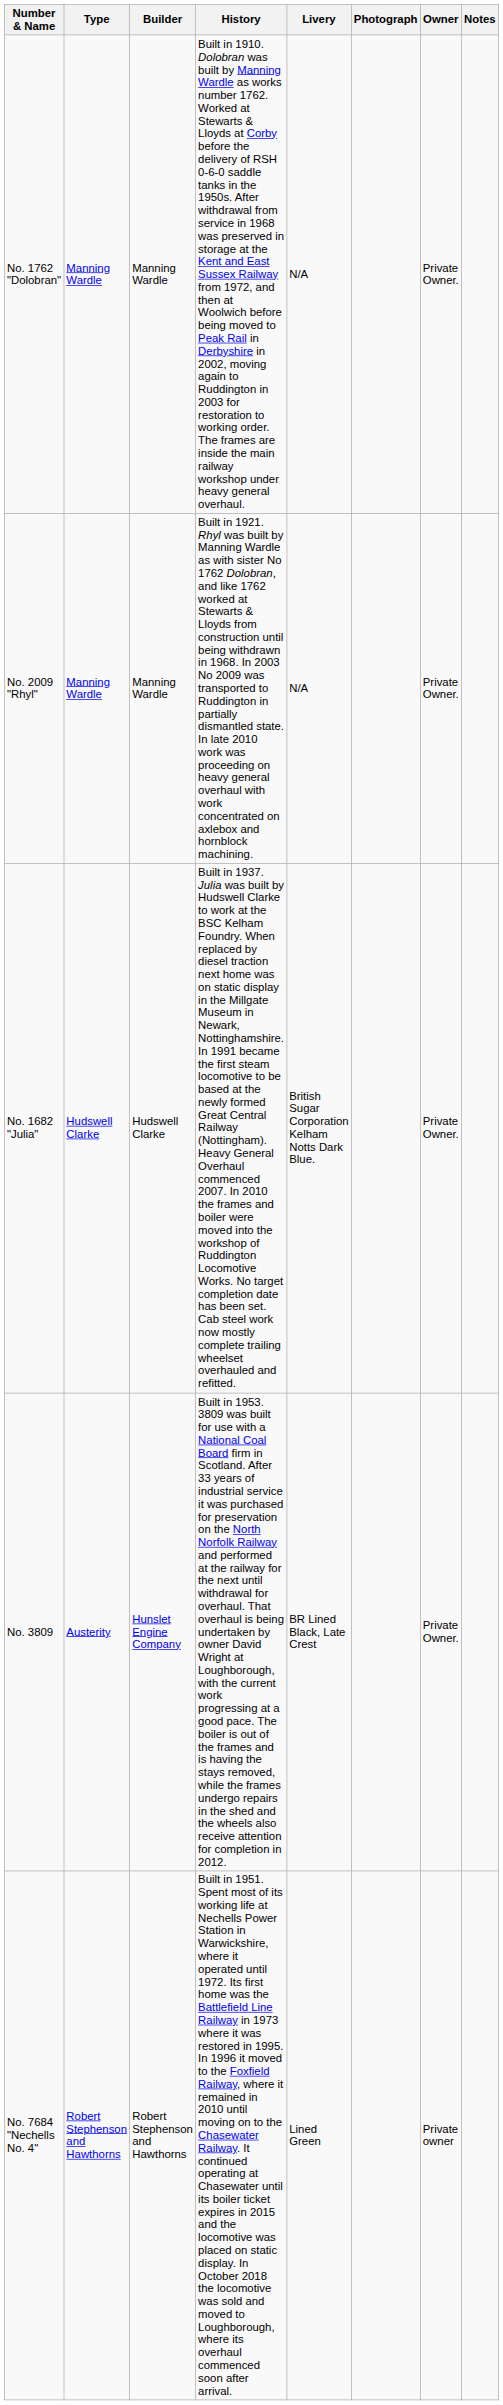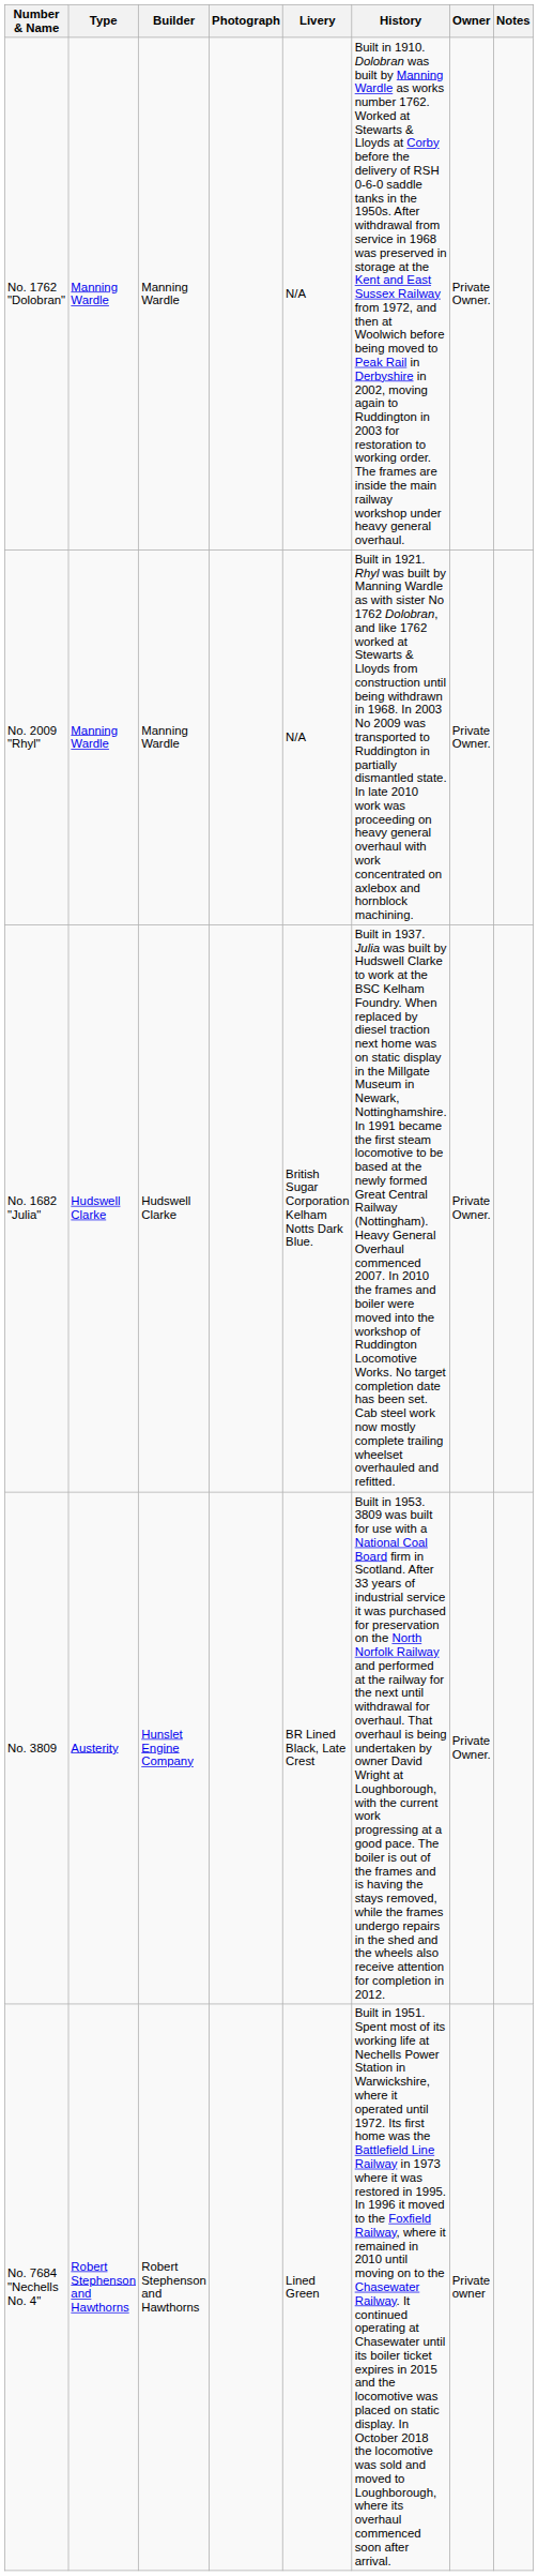 <table class="wikitable">
 <tr>
 <th>Number & Name</th>
 <th>Type</th>
 <th>Builder</th>
+<th>Photograph</th>
+<th>Livery</th>
 <th>History</th>
-<th>Livery</th>
-<th>Photograph</th>
 <th>Owner</th>
 <th>Notes</th>
 </tr>
 <tr>
 <td>No. 1762 "Dolobran"</td>
 <td><a href='#'>Manning Wardle</a> </td>
 <td>Manning Wardle</td>
+<td></td>
+<td>N/A</td>
 <td>Built in 1910. <em>Dolobran</em> was built by <a href='#'>Manning Wardle</a> as works number 1762. Worked at Stewarts & Lloyds at <a href='#'>Corby</a> before the delivery of RSH 0-6-0 saddle tanks in the 1950s. After withdrawal from service in 1968 was preserved in storage at the <a href='#'>Kent and East Sussex Railway</a> from 1972, and then at Woolwich before being moved to <a href='#'>Peak Rail</a> in <a href='#'>Derbyshire</a> in 2002, moving again to Ruddington in 2003 for restoration to working order. The frames are inside the main railway workshop under heavy general overhaul.</td>
-<td>N/A</td>
-<td></td>
 <td>Private Owner.</td>
 <td></td>
 </tr>
 <tr>
 <td>No. 2009 "Rhyl"</td>
 <td><a href='#'>Manning Wardle</a> </td>
 <td>Manning Wardle</td>
+<td></td>
+<td>N/A</td>
 <td>Built in 1921. <em>Rhyl</em> was built by Manning Wardle as with sister No 1762 <em>Dolobran</em>, and like 1762 worked at Stewarts & Lloyds from construction until being withdrawn in 1968. In 2003 No 2009 was transported to Ruddington in partially dismantled state. In late 2010 work was proceeding on heavy general overhaul with work concentrated on axlebox and hornblock machining.</td>
-<td>N/A</td>
-<td></td>
 <td>Private Owner.</td>
 <td></td>
 </tr>
 <tr>
 <td>No. 1682 "Julia"</td>
 <td><a href='#'>Hudswell Clarke</a> </td>
 <td>Hudswell Clarke</td>
+<td></td>
+<td>British Sugar Corporation Kelham Notts Dark Blue.</td>
 <td>Built in 1937. <em>Julia</em> was built by Hudswell Clarke to work at the BSC Kelham Foundry. When replaced by diesel traction next home was on static display in the Millgate Museum in Newark, Nottinghamshire. In 1991 became the first steam locomotive to be based at the newly formed Great Central Railway (Nottingham). Heavy General Overhaul commenced 2007. In 2010 the frames and boiler were moved into the workshop of Ruddington Locomotive Works. No target completion date has been set. Cab steel work now mostly complete trailing wheelset overhauled and refitted.</td>
-<td>British Sugar Corporation Kelham Notts Dark Blue.</td>
-<td></td>
 <td>Private Owner.</td>
 <td></td>
 </tr>
 <tr>
 <td>No. 3809</td>
 <td><a href='#'>Austerity</a> </td>
 <td><a href='#'>Hunslet Engine Company</a></td>
+<td></td>
+<td>BR Lined Black, Late Crest</td>
 <td>Built in 1953. 3809 was built for use with a <a href='#'>National Coal Board</a> firm in Scotland. After 33 years of industrial service it was purchased for preservation on the <a href='#'>North Norfolk Railway</a> and performed at the railway for the next until withdrawal for overhaul. That overhaul is being undertaken by owner David Wright at Loughborough, with the current work progressing at a good pace. The boiler is out of the frames and is having the stays removed, while the frames undergo repairs in the shed and the wheels also receive attention for completion in 2012.</td>
-<td>BR Lined Black, Late Crest</td>
-<td></td>
 <td>Private Owner.</td>
 <td></td>
 </tr>
 <tr>
 <td>No. 7684 "Nechells No. 4"</td>
 <td><a href='#'>Robert Stephenson and Hawthorns</a> </td>
 <td>Robert Stephenson and Hawthorns</td>
+<td></td>
+<td>Lined Green</td>
 <td>Built in 1951. Spent most of its working life at Nechells Power Station in Warwickshire, where it operated until 1972. Its first home was the <a href='#'>Battlefield Line Railway</a> in 1973 where it was restored in 1995. In 1996 it moved to the <a href='#'>Foxfield Railway</a>, where it remained in 2010 until moving on to the <a href='#'>Chasewater Railway</a>. It continued operating at Chasewater until its boiler ticket expires in 2015 and the locomotive was placed on static display. In October 2018 the locomotive was sold and moved to Loughborough, where its overhaul commenced soon after arrival.</td>
-<td>Lined Green</td>
-<td></td>
 <td>Private owner</td>
 <td></td>
 </tr>
 </table>
